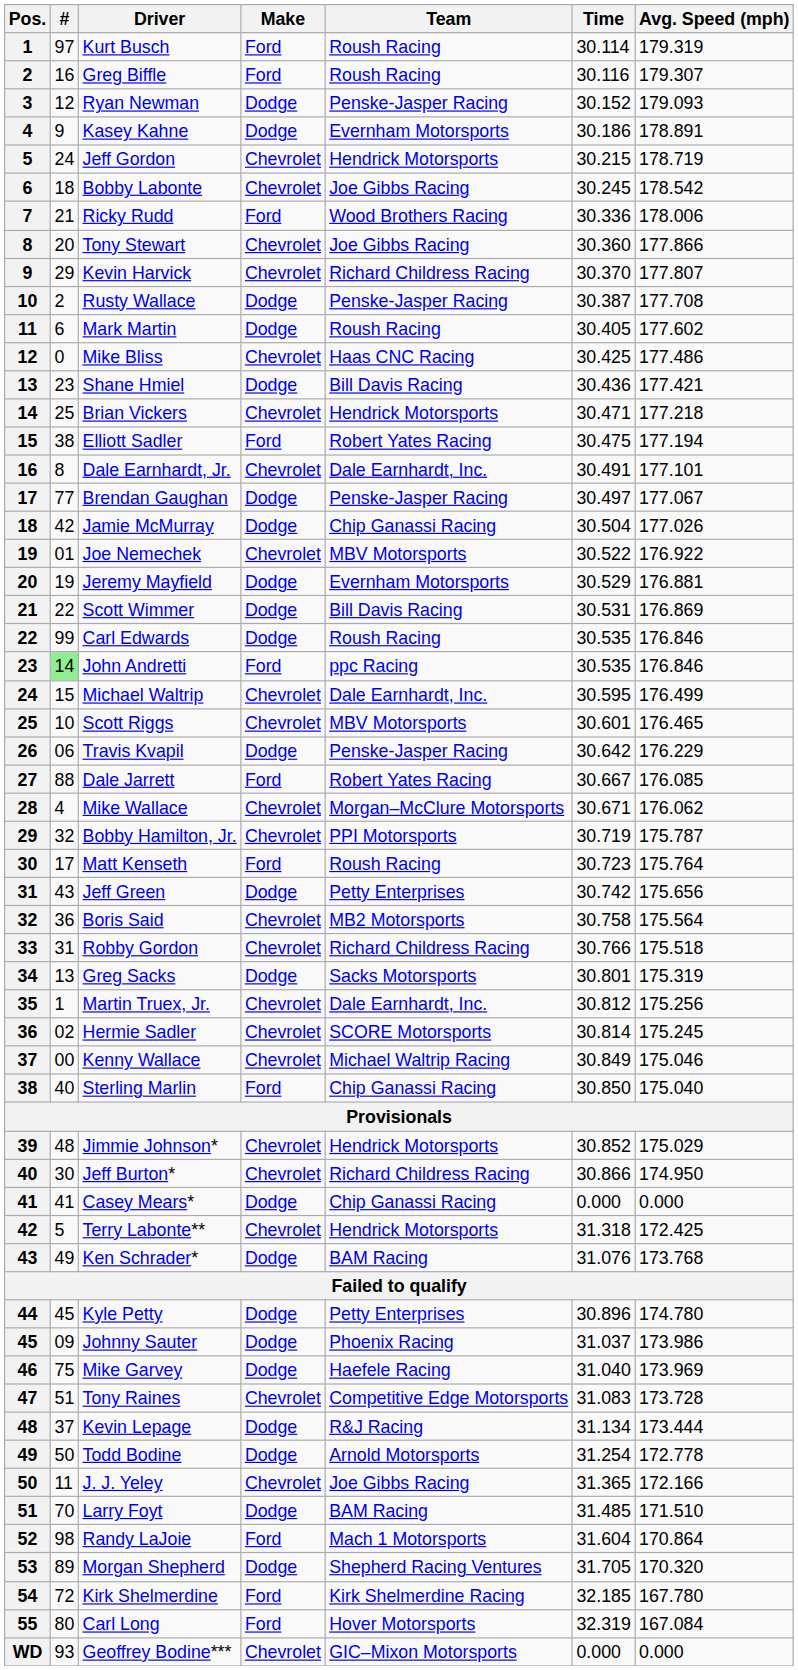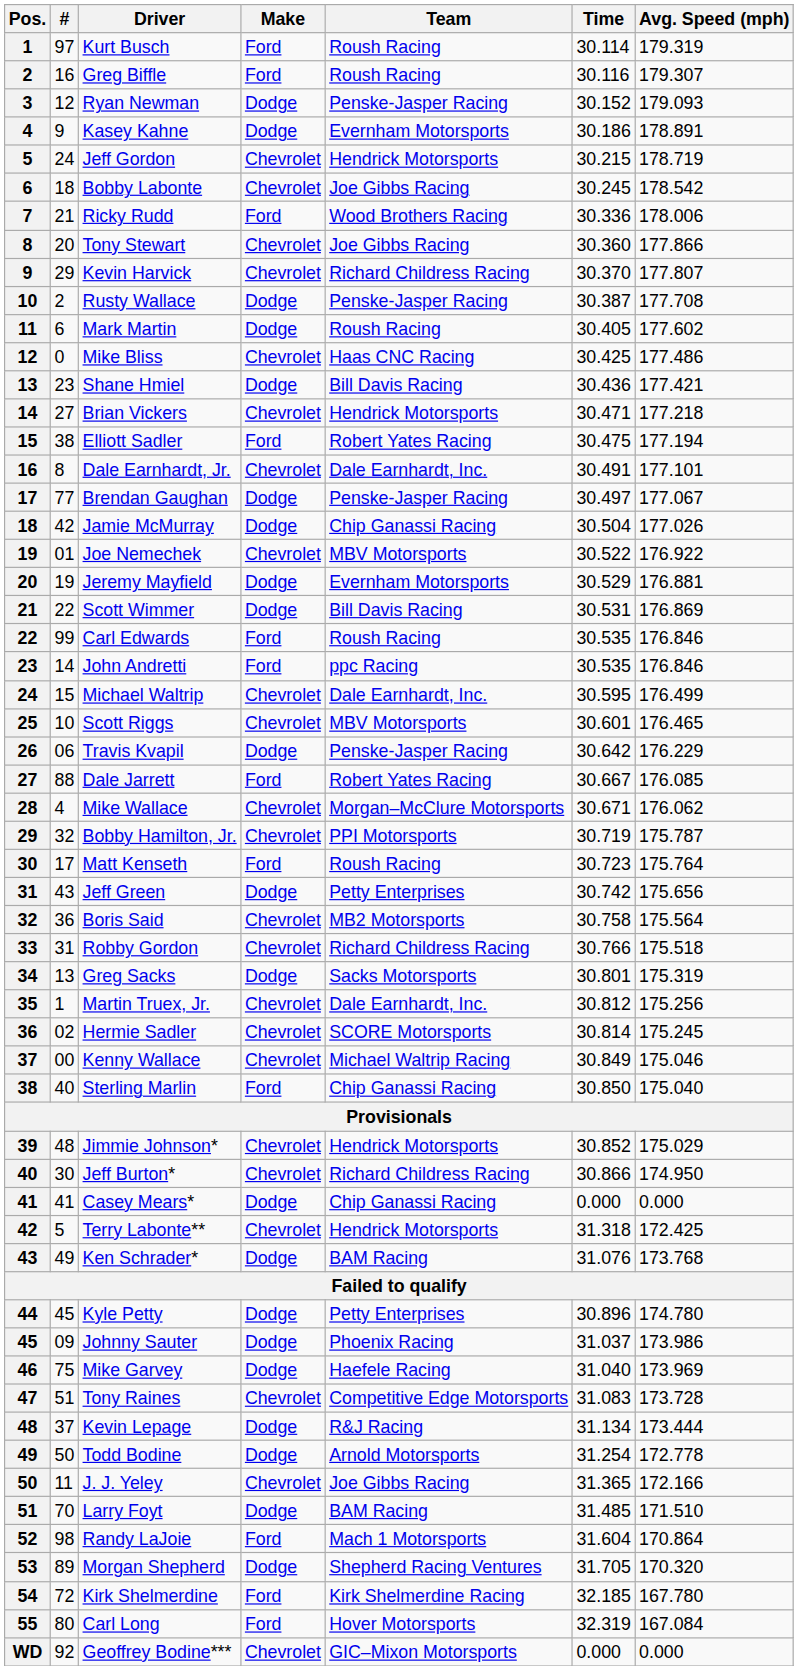 <table class="wikitable sortable" style="font-size:95%">
 <tr>
 <th>Pos.</th>
 <th>#</th>
 <th>Driver</th>
 <th>Make</th>
 <th>Team</th>
 <th>Time</th>
 <th>Avg. Speed (mph)</th>
 </tr>
 <tr>
 <th>1</th>
 <td>97</td>
 <td><a href='#'>Kurt Busch</a></td>
 <td><a href='#'>Ford</a></td>
 <td><a href='#'>Roush Racing</a></td>
 <td>30.114</td>
 <td>179.319</td>
 </tr>
 <tr>
 <th>2</th>
 <td>16</td>
 <td><a href='#'>Greg Biffle</a></td>
 <td><a href='#'>Ford</a></td>
 <td><a href='#'>Roush Racing</a></td>
 <td>30.116</td>
 <td>179.307</td>
 </tr>
 <tr>
 <th>3</th>
 <td>12</td>
 <td><a href='#'>Ryan Newman</a></td>
 <td><a href='#'>Dodge</a></td>
 <td><a href='#'>Penske-Jasper Racing</a></td>
 <td>30.152</td>
 <td>179.093</td>
 </tr>
 <tr>
 <th>4</th>
 <td>9</td>
 <td><a href='#'>Kasey Kahne</a></td>
 <td><a href='#'>Dodge</a></td>
 <td><a href='#'>Evernham Motorsports</a></td>
 <td>30.186</td>
 <td>178.891</td>
 </tr>
 <tr>
 <th>5</th>
 <td>24</td>
 <td><a href='#'>Jeff Gordon</a></td>
 <td><a href='#'>Chevrolet</a></td>
 <td><a href='#'>Hendrick Motorsports</a></td>
 <td>30.215</td>
 <td>178.719</td>
 </tr>
 <tr>
 <th>6</th>
 <td>18</td>
 <td><a href='#'>Bobby Labonte</a></td>
 <td><a href='#'>Chevrolet</a></td>
 <td><a href='#'>Joe Gibbs Racing</a></td>
 <td>30.245</td>
 <td>178.542</td>
 </tr>
 <tr>
 <th>7</th>
 <td>21</td>
 <td><a href='#'>Ricky Rudd</a></td>
 <td><a href='#'>Ford</a></td>
 <td><a href='#'>Wood Brothers Racing</a></td>
 <td>30.336</td>
 <td>178.006</td>
 </tr>
 <tr>
 <th>8</th>
 <td>20</td>
 <td><a href='#'>Tony Stewart</a></td>
 <td><a href='#'>Chevrolet</a></td>
 <td><a href='#'>Joe Gibbs Racing</a></td>
 <td>30.360</td>
 <td>177.866</td>
 </tr>
 <tr>
 <th>9</th>
 <td>29</td>
 <td><a href='#'>Kevin Harvick</a></td>
 <td><a href='#'>Chevrolet</a></td>
 <td><a href='#'>Richard Childress Racing</a></td>
 <td>30.370</td>
 <td>177.807</td>
 </tr>
 <tr>
 <th>10</th>
 <td>2</td>
 <td><a href='#'>Rusty Wallace</a></td>
 <td><a href='#'>Dodge</a></td>
 <td><a href='#'>Penske-Jasper Racing</a></td>
 <td>30.387</td>
 <td>177.708</td>
 </tr>
 <tr>
 <th>11</th>
 <td>6</td>
 <td><a href='#'>Mark Martin</a></td>
 <td><a href='#'>Dodge</a></td>
 <td><a href='#'>Roush Racing</a></td>
 <td>30.405</td>
 <td>177.602</td>
 </tr>
 <tr>
 <th>12</th>
 <td>0</td>
 <td><a href='#'>Mike Bliss</a></td>
 <td><a href='#'>Chevrolet</a></td>
 <td><a href='#'>Haas CNC Racing</a></td>
 <td>30.425</td>
 <td>177.486</td>
 </tr>
 <tr>
 <th>13</th>
 <td>23</td>
 <td><a href='#'>Shane Hmiel</a></td>
 <td><a href='#'>Dodge</a></td>
 <td><a href='#'>Bill Davis Racing</a></td>
 <td>30.436</td>
 <td>177.421</td>
 </tr>
 <tr>
 <th>14</th>
-<td>25</td>
+<td>27</td>
 <td><a href='#'>Brian Vickers</a></td>
 <td><a href='#'>Chevrolet</a></td>
 <td><a href='#'>Hendrick Motorsports</a></td>
 <td>30.471</td>
 <td>177.218</td>
 </tr>
 <tr>
 <th>15</th>
 <td>38</td>
 <td><a href='#'>Elliott Sadler</a></td>
 <td><a href='#'>Ford</a></td>
 <td><a href='#'>Robert Yates Racing</a></td>
 <td>30.475</td>
 <td>177.194</td>
 </tr>
 <tr>
 <th>16</th>
 <td>8</td>
 <td><a href='#'>Dale Earnhardt, Jr.</a></td>
 <td><a href='#'>Chevrolet</a></td>
 <td><a href='#'>Dale Earnhardt, Inc.</a></td>
 <td>30.491</td>
 <td>177.101</td>
 </tr>
 <tr>
 <th>17</th>
 <td>77</td>
 <td><a href='#'>Brendan Gaughan</a></td>
 <td><a href='#'>Dodge</a></td>
 <td><a href='#'>Penske-Jasper Racing</a></td>
 <td>30.497</td>
 <td>177.067</td>
 </tr>
 <tr>
 <th>18</th>
 <td>42</td>
 <td><a href='#'>Jamie McMurray</a></td>
 <td><a href='#'>Dodge</a></td>
 <td><a href='#'>Chip Ganassi Racing</a></td>
 <td>30.504</td>
 <td>177.026</td>
 </tr>
 <tr>
 <th>19</th>
 <td>01</td>
 <td><a href='#'>Joe Nemechek</a></td>
 <td><a href='#'>Chevrolet</a></td>
 <td><a href='#'>MBV Motorsports</a></td>
 <td>30.522</td>
 <td>176.922</td>
 </tr>
 <tr>
 <th>20</th>
 <td>19</td>
 <td><a href='#'>Jeremy Mayfield</a></td>
 <td><a href='#'>Dodge</a></td>
 <td><a href='#'>Evernham Motorsports</a></td>
 <td>30.529</td>
 <td>176.881</td>
 </tr>
 <tr>
 <th>21</th>
 <td>22</td>
 <td><a href='#'>Scott Wimmer</a></td>
 <td><a href='#'>Dodge</a></td>
 <td><a href='#'>Bill Davis Racing</a></td>
 <td>30.531</td>
 <td>176.869</td>
 </tr>
 <tr>
 <th>22</th>
 <td>99</td>
 <td><a href='#'>Carl Edwards</a></td>
-<td><a href='#'>Dodge</a></td>
+<td><a href='#'>Ford</a></td>
 <td><a href='#'>Roush Racing</a></td>
 <td>30.535</td>
 <td>176.846</td>
 </tr>
 <tr>
 <th>23</th>
-<td style="background: lightgreen;">14</td>
+<td>14</td>
 <td><a href='#'>John Andretti</a></td>
 <td><a href='#'>Ford</a></td>
 <td><a href='#'>ppc Racing</a></td>
 <td>30.535</td>
 <td>176.846</td>
 </tr>
 <tr>
 <th>24</th>
 <td>15</td>
 <td><a href='#'>Michael Waltrip</a></td>
 <td><a href='#'>Chevrolet</a></td>
 <td><a href='#'>Dale Earnhardt, Inc.</a></td>
 <td>30.595</td>
 <td>176.499</td>
 </tr>
 <tr>
 <th>25</th>
 <td>10</td>
 <td><a href='#'>Scott Riggs</a></td>
 <td><a href='#'>Chevrolet</a></td>
 <td><a href='#'>MBV Motorsports</a></td>
 <td>30.601</td>
 <td>176.465</td>
 </tr>
 <tr>
 <th>26</th>
 <td>06</td>
 <td><a href='#'>Travis Kvapil</a></td>
 <td><a href='#'>Dodge</a></td>
 <td><a href='#'>Penske-Jasper Racing</a></td>
 <td>30.642</td>
 <td>176.229</td>
 </tr>
 <tr>
 <th>27</th>
 <td>88</td>
 <td><a href='#'>Dale Jarrett</a></td>
 <td><a href='#'>Ford</a></td>
 <td><a href='#'>Robert Yates Racing</a></td>
 <td>30.667</td>
 <td>176.085</td>
 </tr>
 <tr>
 <th>28</th>
 <td>4</td>
 <td><a href='#'>Mike Wallace</a></td>
 <td><a href='#'>Chevrolet</a></td>
 <td><a href='#'>Morgan–McClure Motorsports</a></td>
 <td>30.671</td>
 <td>176.062</td>
 </tr>
 <tr>
 <th>29</th>
 <td>32</td>
 <td><a href='#'>Bobby Hamilton, Jr.</a></td>
 <td><a href='#'>Chevrolet</a></td>
 <td><a href='#'>PPI Motorsports</a></td>
 <td>30.719</td>
 <td>175.787</td>
 </tr>
 <tr>
 <th>30</th>
 <td>17</td>
 <td><a href='#'>Matt Kenseth</a></td>
 <td><a href='#'>Ford</a></td>
 <td><a href='#'>Roush Racing</a></td>
 <td>30.723</td>
 <td>175.764</td>
 </tr>
 <tr>
 <th>31</th>
 <td>43</td>
 <td><a href='#'>Jeff Green</a></td>
 <td><a href='#'>Dodge</a></td>
 <td><a href='#'>Petty Enterprises</a></td>
 <td>30.742</td>
 <td>175.656</td>
 </tr>
 <tr>
 <th>32</th>
 <td>36</td>
 <td><a href='#'>Boris Said</a></td>
 <td><a href='#'>Chevrolet</a></td>
 <td><a href='#'>MB2 Motorsports</a></td>
 <td>30.758</td>
 <td>175.564</td>
 </tr>
 <tr>
 <th>33</th>
 <td>31</td>
 <td><a href='#'>Robby Gordon</a></td>
 <td><a href='#'>Chevrolet</a></td>
 <td><a href='#'>Richard Childress Racing</a></td>
 <td>30.766</td>
 <td>175.518</td>
 </tr>
 <tr>
 <th>34</th>
 <td>13</td>
 <td><a href='#'>Greg Sacks</a></td>
 <td><a href='#'>Dodge</a></td>
 <td><a href='#'>Sacks Motorsports</a></td>
 <td>30.801</td>
 <td>175.319</td>
 </tr>
 <tr>
 <th>35</th>
 <td>1</td>
 <td><a href='#'>Martin Truex, Jr.</a></td>
 <td><a href='#'>Chevrolet</a></td>
 <td><a href='#'>Dale Earnhardt, Inc.</a></td>
 <td>30.812</td>
 <td>175.256</td>
 </tr>
 <tr>
 <th>36</th>
 <td>02</td>
 <td><a href='#'>Hermie Sadler</a></td>
 <td><a href='#'>Chevrolet</a></td>
 <td><a href='#'>SCORE Motorsports</a></td>
 <td>30.814</td>
 <td>175.245</td>
 </tr>
 <tr>
 <th>37</th>
 <td>00</td>
 <td><a href='#'>Kenny Wallace</a></td>
 <td><a href='#'>Chevrolet</a></td>
 <td><a href='#'>Michael Waltrip Racing</a></td>
 <td>30.849</td>
 <td>175.046</td>
 </tr>
 <tr>
 <th>38</th>
 <td>40</td>
 <td><a href='#'>Sterling Marlin</a></td>
 <td><a href='#'>Ford</a></td>
 <td><a href='#'>Chip Ganassi Racing</a></td>
 <td>30.850</td>
 <td>175.040</td>
 </tr>
 <tr>
 <th colspan="7">Provisionals</th>
 </tr>
 <tr>
 <th>39</th>
 <td>48</td>
 <td><a href='#'>Jimmie Johnson</a>*</td>
 <td><a href='#'>Chevrolet</a></td>
 <td><a href='#'>Hendrick Motorsports</a></td>
 <td>30.852</td>
 <td>175.029</td>
 </tr>
 <tr>
 <th>40</th>
 <td>30</td>
 <td><a href='#'>Jeff Burton</a>*</td>
 <td><a href='#'>Chevrolet</a></td>
 <td><a href='#'>Richard Childress Racing</a></td>
 <td>30.866</td>
 <td>174.950</td>
 </tr>
 <tr>
 <th>41</th>
 <td>41</td>
 <td><a href='#'>Casey Mears</a>*</td>
 <td><a href='#'>Dodge</a></td>
 <td><a href='#'>Chip Ganassi Racing</a></td>
 <td>0.000</td>
 <td>0.000</td>
 </tr>
 <tr>
 <th>42</th>
 <td>5</td>
 <td><a href='#'>Terry Labonte</a>**</td>
 <td><a href='#'>Chevrolet</a></td>
 <td><a href='#'>Hendrick Motorsports</a></td>
 <td>31.318</td>
 <td>172.425</td>
 </tr>
 <tr>
 <th>43</th>
 <td>49</td>
 <td><a href='#'>Ken Schrader</a>*</td>
 <td><a href='#'>Dodge</a></td>
 <td><a href='#'>BAM Racing</a></td>
 <td>31.076</td>
 <td>173.768</td>
 </tr>
 <tr>
 <th colspan="7">Failed to qualify</th>
 </tr>
 <tr>
 <th>44</th>
 <td>45</td>
 <td><a href='#'>Kyle Petty</a></td>
 <td><a href='#'>Dodge</a></td>
 <td><a href='#'>Petty Enterprises</a></td>
 <td>30.896</td>
 <td>174.780</td>
 </tr>
 <tr>
 <th>45</th>
 <td>09</td>
 <td><a href='#'>Johnny Sauter</a></td>
 <td><a href='#'>Dodge</a></td>
 <td><a href='#'>Phoenix Racing</a></td>
 <td>31.037</td>
 <td>173.986</td>
 </tr>
 <tr>
 <th>46</th>
 <td>75</td>
 <td><a href='#'>Mike Garvey</a></td>
 <td><a href='#'>Dodge</a></td>
 <td><a href='#'>Haefele Racing</a></td>
 <td>31.040</td>
 <td>173.969</td>
 </tr>
 <tr>
 <th>47</th>
 <td>51</td>
 <td><a href='#'>Tony Raines</a></td>
 <td><a href='#'>Chevrolet</a></td>
 <td><a href='#'>Competitive Edge Motorsports</a></td>
 <td>31.083</td>
 <td>173.728</td>
 </tr>
 <tr>
 <th>48</th>
 <td>37</td>
 <td><a href='#'>Kevin Lepage</a></td>
 <td><a href='#'>Dodge</a></td>
 <td><a href='#'>R&J Racing</a></td>
 <td>31.134</td>
 <td>173.444</td>
 </tr>
 <tr>
 <th>49</th>
 <td>50</td>
 <td><a href='#'>Todd Bodine</a></td>
 <td><a href='#'>Dodge</a></td>
 <td><a href='#'>Arnold Motorsports</a></td>
 <td>31.254</td>
 <td>172.778</td>
 </tr>
 <tr>
 <th>50</th>
 <td>11</td>
 <td><a href='#'>J. J. Yeley</a></td>
 <td><a href='#'>Chevrolet</a></td>
 <td><a href='#'>Joe Gibbs Racing</a></td>
 <td>31.365</td>
 <td>172.166</td>
 </tr>
 <tr>
 <th>51</th>
 <td>70</td>
 <td><a href='#'>Larry Foyt</a></td>
 <td><a href='#'>Dodge</a></td>
 <td><a href='#'>BAM Racing</a></td>
 <td>31.485</td>
 <td>171.510</td>
 </tr>
 <tr>
 <th>52</th>
 <td>98</td>
 <td><a href='#'>Randy LaJoie</a></td>
 <td><a href='#'>Ford</a></td>
 <td><a href='#'>Mach 1 Motorsports</a></td>
 <td>31.604</td>
 <td>170.864</td>
 </tr>
 <tr>
 <th>53</th>
 <td>89</td>
 <td><a href='#'>Morgan Shepherd</a></td>
 <td><a href='#'>Dodge</a></td>
 <td><a href='#'>Shepherd Racing Ventures</a></td>
 <td>31.705</td>
 <td>170.320</td>
 </tr>
 <tr>
 <th>54</th>
 <td>72</td>
 <td><a href='#'>Kirk Shelmerdine</a></td>
 <td><a href='#'>Ford</a></td>
 <td><a href='#'>Kirk Shelmerdine Racing</a></td>
 <td>32.185</td>
 <td>167.780</td>
 </tr>
 <tr>
 <th>55</th>
 <td>80</td>
 <td><a href='#'>Carl Long</a></td>
 <td><a href='#'>Ford</a></td>
 <td><a href='#'>Hover Motorsports</a></td>
 <td>32.319</td>
 <td>167.084</td>
 </tr>
 <tr>
 <th>WD</th>
-<td>93</td>
+<td>92</td>
 <td><a href='#'>Geoffrey Bodine</a>***</td>
 <td><a href='#'>Chevrolet</a></td>
 <td><a href='#'>GIC–Mixon Motorsports</a></td>
 <td>0.000</td>
 <td>0.000</td>
 </tr>
 </table>
